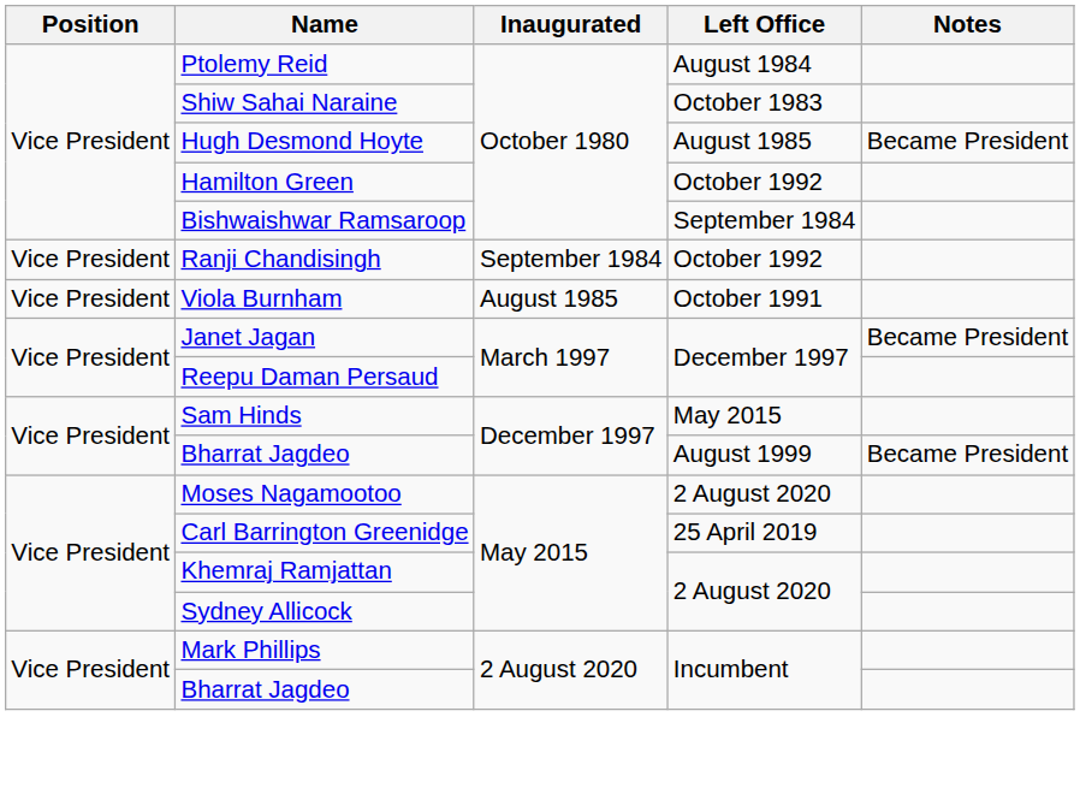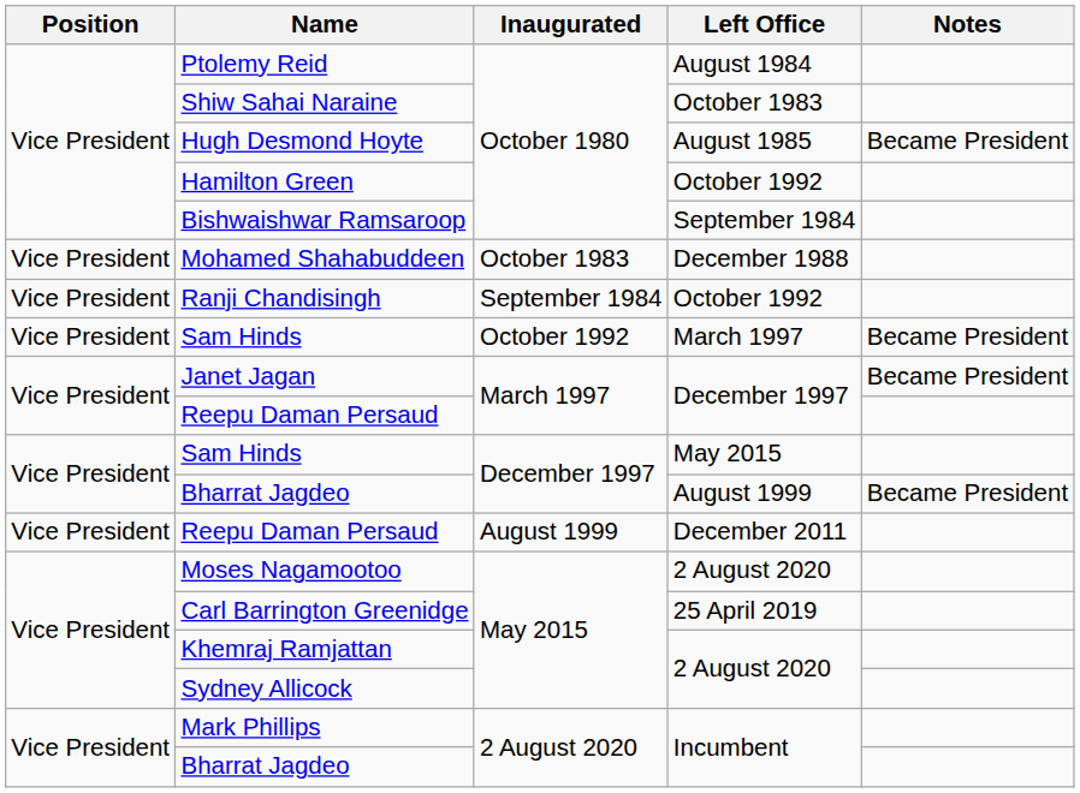 <table class="wikitable">
 <tr>
 <th>Position</th>
 <th>Name</th>
 <th>Inaugurated</th>
 <th>Left Office</th>
 <th>Notes</th>
 </tr>
 <tr>
 <td rowspan="5">Vice President</td>
 <td><a href='#'>Ptolemy Reid</a></td>
 <td rowspan="5">October 1980</td>
 <td>August 1984</td>
 <td></td>
 </tr>
 <tr>
 <td><a href='#'>Shiw Sahai Naraine</a></td>
 <td>October 1983</td>
 <td></td>
 </tr>
 <tr>
 <td><a href='#'>Hugh Desmond Hoyte</a></td>
 <td>August 1985</td>
 <td>Became President</td>
 </tr>
 <tr>
 <td><a href='#'>Hamilton Green</a></td>
 <td>October 1992</td>
 <td></td>
 </tr>
 <tr>
 <td><a href='#'>Bishwaishwar Ramsaroop</a></td>
 <td>September 1984</td>
 <td></td>
 </tr>
 <tr>
 <td>Vice President</td>
+<td><a href='#'>Mohamed Shahabuddeen</a></td>
+<td>October 1983</td>
+<td>December 1988</td>
+<td></td>
+</tr>
+<tr>
+<td>Vice President</td>
 <td><a href='#'>Ranji Chandisingh</a></td>
 <td>September 1984</td>
 <td>October 1992</td>
 <td></td>
 </tr>
 <tr>
 <td>Vice President</td>
-<td><a href='#'>Viola Burnham</a></td>
-<td>August 1985</td>
-<td>October 1991</td>
-<td></td>
+<td><a href='#'>Sam Hinds</a></td>
+<td>October 1992</td>
+<td>March 1997</td>
+<td>Became President</td>
 </tr>
 <tr>
 <td rowspan="2">Vice President</td>
 <td><a href='#'>Janet Jagan</a></td>
 <td rowspan="2">March 1997</td>
 <td rowspan="2">December 1997</td>
 <td> Became President</td>
 </tr>
 <tr>
 <td><a href='#'>Reepu Daman Persaud</a></td>
 <td></td>
 </tr>
 <tr>
 <td rowspan="2">Vice President</td>
 <td><a href='#'>Sam Hinds</a></td>
 <td rowspan="2">December 1997</td>
 <td>May 2015</td>
 <td></td>
 </tr>
 <tr>
 <td><a href='#'>Bharrat Jagdeo</a></td>
 <td>August 1999</td>
 <td>Became President</td>
+</tr>
+<tr>
+<td>Vice President</td>
+<td><a href='#'>Reepu Daman Persaud</a></td>
+<td>August 1999</td>
+<td>December 2011</td>
+<td></td>
 </tr>
 <tr>
 <td rowspan="4">Vice President</td>
 <td><a href='#'>Moses Nagamootoo</a></td>
 <td rowspan="4">May 2015</td>
 <td>2 August 2020</td>
 <td></td>
 </tr>
 <tr>
 <td><a href='#'>Carl Barrington Greenidge</a></td>
 <td>25 April 2019</td>
 <td></td>
 </tr>
 <tr>
 <td><a href='#'>Khemraj Ramjattan</a></td>
 <td rowspan="2">2 August 2020</td>
 <td></td>
 </tr>
 <tr>
 <td><a href='#'>Sydney Allicock</a></td>
 <td></td>
 </tr>
 <tr>
 <td rowspan="2">Vice President</td>
 <td><a href='#'>Mark Phillips</a></td>
 <td rowspan="2">2 August 2020</td>
 <td rowspan="2">Incumbent</td>
 <td></td>
 </tr>
 <tr>
 <td><a href='#'>Bharrat Jagdeo</a></td>
 <td></td>
 </tr>
 </table>
